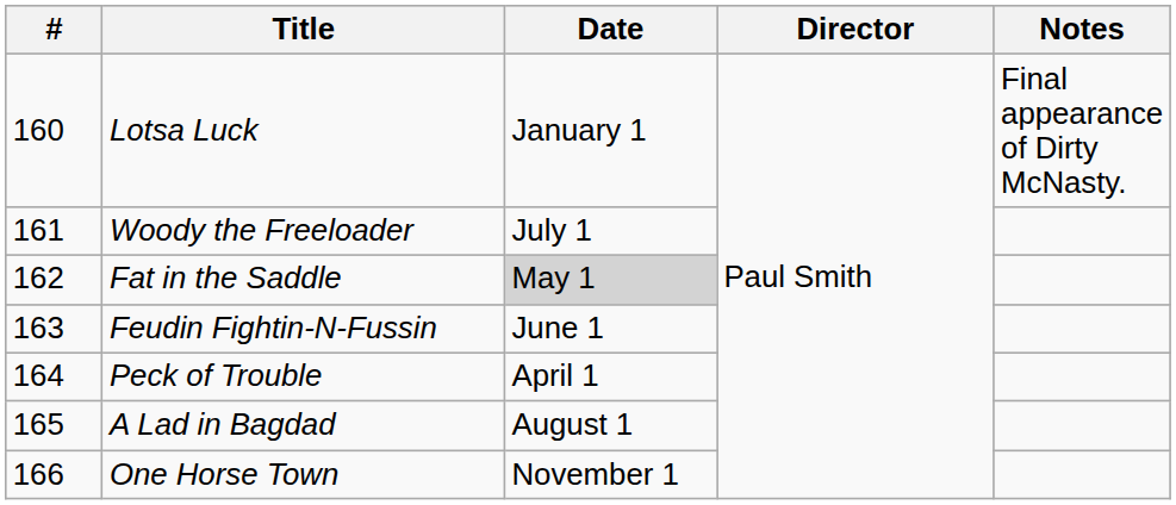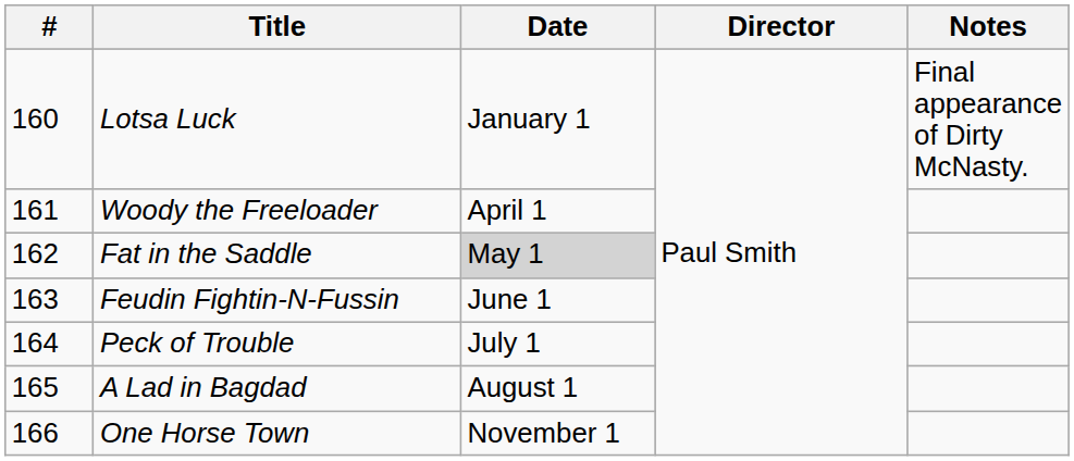 <table class="wikitable">
 <tr>
 <th style="width:3em">#</th>
 <th style="width:15em">Title</th>
 <th style="width:7em">Date</th>
 <th style="width:10em">Director</th>
 <th>Notes</th>
 </tr>
 <tr>
 <td>160</td>
 <td><em>Lotsa Luck</em></td>
 <td>January 1</td>
 <td rowspan="7">Paul Smith</td>
 <td>Final appearance of Dirty McNasty.</td>
 </tr>
 <tr>
 <td>161</td>
 <td><em>Woody the Freeloader</em></td>
-<td>July 1</td>
+<td>April 1</td>
 <td></td>
 </tr>
 <tr>
 <td>162</td>
 <td><em>Fat in the Saddle</em></td>
 <td style="background: lightgrey;">May 1</td>
 <td></td>
 </tr>
 <tr>
 <td>163</td>
 <td><em>Feudin Fightin-N-Fussin</em></td>
 <td>June 1</td>
 <td></td>
 </tr>
 <tr>
 <td>164</td>
 <td><em>Peck of Trouble</em></td>
-<td>April 1</td>
+<td>July 1</td>
 <td></td>
 </tr>
 <tr>
 <td>165</td>
 <td><em>A Lad in Bagdad</em></td>
 <td>August 1</td>
 <td></td>
 </tr>
 <tr>
 <td>166</td>
 <td><em>One Horse Town</em></td>
 <td>November 1</td>
 <td></td>
 </tr>
 </table>
